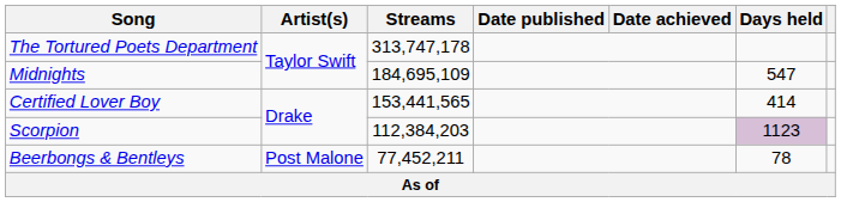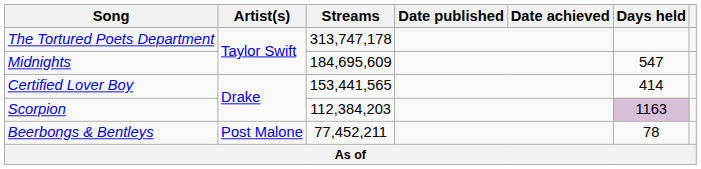 <table class="wikitable sortable">
 <tr>
 <th>Song</th>
 <th>Artist(s)</th>
 <th>Streams</th>
 <th>Date published</th>
 <th>Date achieved</th>
 <th>Days held</th>
 <th class="unsortable"></th>
 </tr>
 <tr>
 <td><em><a href='#'>The Tortured Poets Department</a></em></td>
 <td rowspan="2"><a href='#'>Taylor Swift</a></td>
 <td style="text-align:center;">313,747,178</td>
 <td style="text-align:center;" colspan="2"></td>
 <td style="text-align:center;"><strong></strong></td>
 <td style="text-align:center;"></td>
 </tr>
 <tr>
 <td><em><a href='#'>Midnights</a></em></td>
-<td style="text-align:center;">184,695,109</td>
+<td style="text-align:center;">184,695,609</td>
 <td style="text-align:center;" colspan="2"></td>
 <td style="text-align:center;">547</td>
 <td style="text-align:center;"></td>
 </tr>
 <tr>
 <td><em><a href='#'>Certified Lover Boy</a></em></td>
 <td rowspan="2"><a href='#'>Drake</a></td>
 <td style="text-align:center;">153,441,565</td>
 <td style="text-align:center;" colspan="2"></td>
 <td style="text-align:center;">414</td>
 <td style="text-align:center;"></td>
 </tr>
 <tr>
 <td><em><a href='#'>Scorpion</a></em></td>
 <td style="text-align:center;">112,384,203</td>
 <td style="text-align:center;" colspan="2"></td>
-<td style="text-align:center; background-color:#D8BFD8">1123 </td>
+<td style="text-align:center; background-color:#D8BFD8">1163 </td>
 <td style="text-align:center;"></td>
 </tr>
 <tr>
 <td><em><a href='#'>Beerbongs & Bentleys</a></em></td>
 <td><a href='#'>Post Malone</a></td>
 <td style="text-align:center;">77,452,211</td>
 <td style="text-align:center"; colspan="2"></td>
 <td style="text-align:center;">78</td>
 <td style="text-align:center;"></td>
 </tr>
 <tr>
 <th colspan="9" style="text-align:center; font-size:85%;"> As of </th>
 </tr>
 </table>
